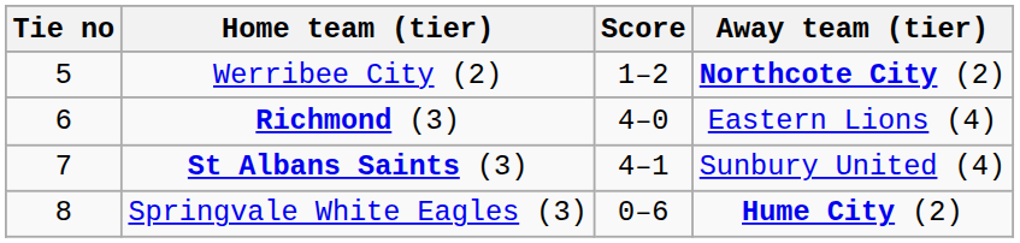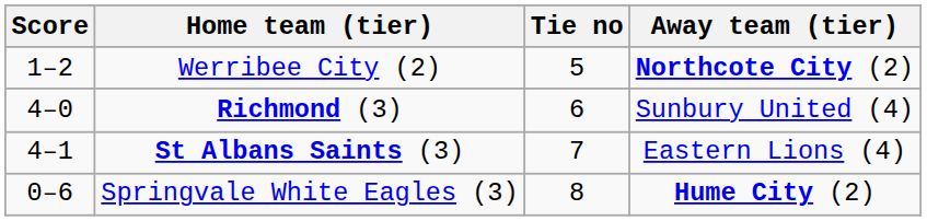 <table class="wikitable" style="text-align:center">
 <tr>
+<th>Score</th>
+<th>Home team (tier)</th>
 <th>Tie no</th>
-<th>Home team (tier)</th>
-<th>Score</th>
 <th>Away team (tier)</th>
 </tr>
 <tr>
+<td>1–2</td>
+<td><a href='#'>Werribee City</a> (2)</td>
 <td>5</td>
-<td><a href='#'>Werribee City</a> (2)</td>
-<td>1–2</td>
 <td><strong><a href='#'>Northcote City</a></strong> (2)</td>
 </tr>
 <tr>
+<td>4–0</td>
+<td><strong><a href='#'>Richmond</a></strong> (3)</td>
 <td>6</td>
-<td><strong><a href='#'>Richmond</a></strong> (3)</td>
-<td>4–0</td>
+<td><a href='#'>Sunbury United</a> (4)</td>
+</tr>
+<tr>
+<td>4–1</td>
+<td><strong><a href='#'>St Albans Saints</a></strong> (3)</td>
+<td>7</td>
 <td><a href='#'>Eastern Lions</a> (4)</td>
 </tr>
 <tr>
-<td>7</td>
-<td><strong><a href='#'>St Albans Saints</a></strong> (3)</td>
-<td>4–1</td>
-<td><a href='#'>Sunbury United</a> (4)</td>
-</tr>
-<tr>
+<td>0–6</td>
+<td><a href='#'>Springvale White Eagles</a> (3)</td>
 <td>8</td>
-<td><a href='#'>Springvale White Eagles</a> (3)</td>
-<td>0–6</td>
 <td><strong><a href='#'>Hume City</a></strong> (2)</td>
 </tr>
 </table>
